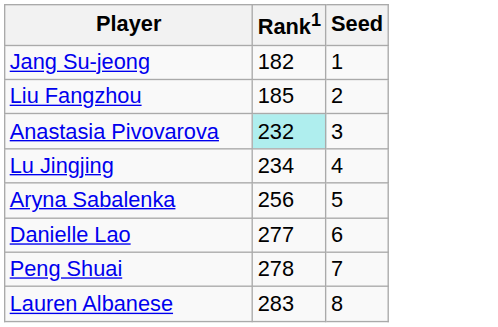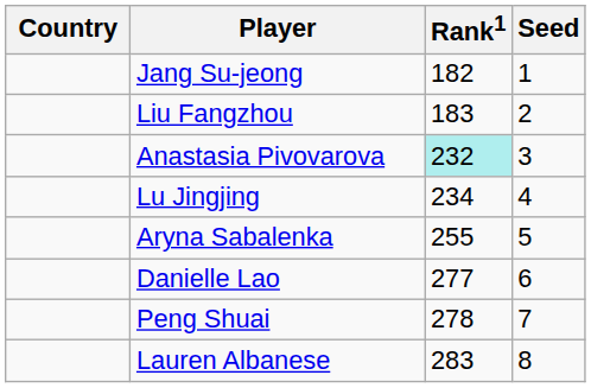 <table class="sortable wikitable">
 <tr>
+<th width="70">Country</th>
 <th width="175">Player</th>
 <th>Rank<sup>1</sup></th>
 <th>Seed</th>
 </tr>
 <tr>
+<td></td>
 <td><a href='#'>Jang Su-jeong</a></td>
 <td>182</td>
 <td>1</td>
 </tr>
 <tr>
+<td></td>
 <td><a href='#'>Liu Fangzhou</a></td>
-<td>185</td>
+<td>183</td>
 <td>2</td>
 </tr>
 <tr>
+<td></td>
 <td><a href='#'>Anastasia Pivovarova</a></td>
 <td style="background: paleturquoise;">232</td>
 <td>3</td>
 </tr>
 <tr>
+<td></td>
 <td><a href='#'>Lu Jingjing</a></td>
 <td>234</td>
 <td>4</td>
 </tr>
 <tr>
+<td></td>
 <td><a href='#'>Aryna Sabalenka</a></td>
-<td>256</td>
+<td>255</td>
 <td>5</td>
 </tr>
 <tr>
+<td></td>
 <td><a href='#'>Danielle Lao</a></td>
 <td>277</td>
 <td>6</td>
 </tr>
 <tr>
+<td></td>
 <td><a href='#'>Peng Shuai</a></td>
 <td>278</td>
 <td>7</td>
 </tr>
 <tr>
+<td></td>
 <td><a href='#'>Lauren Albanese</a></td>
 <td>283</td>
 <td>8</td>
 </tr>
 </table>
